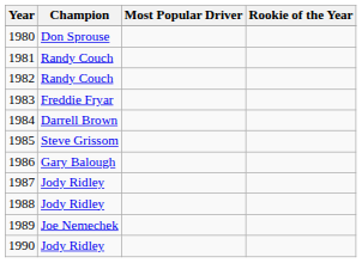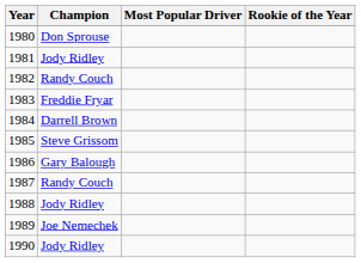 <table class="wikitable">
 <tr>
 <th>Year</th>
 <th>Champion</th>
 <th>Most Popular Driver</th>
 <th>Rookie of the Year</th>
 </tr>
 <tr>
 </tr>
 <tr>
 <td>1980</td>
 <td><a href='#'>Don Sprouse</a></td>
 <td></td>
 <td></td>
 </tr>
 <tr>
 <td>1981</td>
-<td><a href='#'>Randy Couch</a></td>
+<td><a href='#'>Jody Ridley</a></td>
 <td></td>
 <td></td>
 </tr>
 <tr>
 <td>1982</td>
 <td><a href='#'>Randy Couch</a></td>
 <td></td>
 <td></td>
 </tr>
 <tr>
 <td>1983</td>
 <td><a href='#'>Freddie Fryar</a></td>
 <td></td>
 <td></td>
 </tr>
 <tr>
 <td>1984</td>
 <td><a href='#'>Darrell Brown</a></td>
 <td></td>
 <td></td>
 </tr>
 <tr>
 <td>1985</td>
 <td><a href='#'>Steve Grissom</a></td>
 <td></td>
 <td></td>
 </tr>
 <tr>
 <td>1986</td>
 <td><a href='#'>Gary Balough</a></td>
 <td></td>
 <td></td>
 </tr>
 <tr>
 <td>1987</td>
-<td><a href='#'>Jody Ridley</a></td>
+<td><a href='#'>Randy Couch</a></td>
 <td></td>
 <td></td>
 </tr>
 <tr>
 <td>1988</td>
 <td><a href='#'>Jody Ridley</a></td>
 <td></td>
 <td></td>
 </tr>
 <tr>
 <td>1989</td>
 <td><a href='#'>Joe Nemechek</a></td>
 <td></td>
 <td></td>
 </tr>
 <tr>
 <td>1990</td>
 <td><a href='#'>Jody Ridley</a></td>
 <td></td>
 <td></td>
 </tr>
 </table>
